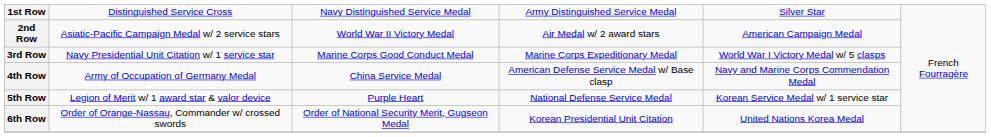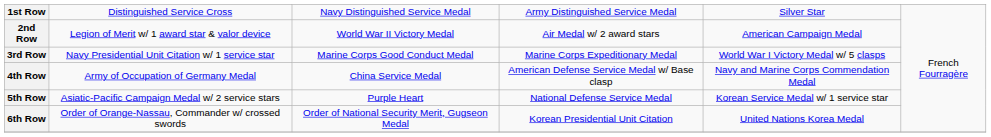 <table class="wikitable" style="margin:1em auto; text-align:center;">
 <tr>
 <th>1st Row</th>
 <td><a href='#'>Distinguished Service Cross</a></td>
 <td><a href='#'>Navy Distinguished Service Medal</a></td>
 <td><a href='#'>Army Distinguished Service Medal</a></td>
 <td><a href='#'>Silver Star</a></td>
 <td rowspan="6" align="center">French <a href='#'>Fourragère</a></td>
 </tr>
 <tr>
 <th>2nd Row</th>
-<td><a href='#'>Asiatic-Pacific Campaign Medal</a> w/ 2 service stars</td>
+<td><a href='#'>Legion of Merit</a> w/ 1 <a href='#'>award star</a> & <a href='#'>valor device</a></td>
 <td><a href='#'>World War II Victory Medal</a></td>
 <td><a href='#'>Air Medal</a> w/ 2 award stars</td>
 <td><a href='#'>American Campaign Medal</a></td>
 </tr>
 <tr>
 <th>3rd Row</th>
 <td><a href='#'>Navy Presidential Unit Citation</a> w/ 1 <a href='#'>service star</a></td>
 <td><a href='#'>Marine Corps Good Conduct Medal</a></td>
 <td><a href='#'>Marine Corps Expeditionary Medal</a></td>
 <td><a href='#'>World War I Victory Medal</a> w/ 5 <a href='#'>clasps</a></td>
 </tr>
 <tr>
 <th>4th Row</th>
 <td><a href='#'>Army of Occupation of Germany Medal</a></td>
 <td><a href='#'>China Service Medal</a></td>
 <td><a href='#'>American Defense Service Medal</a> w/ Base clasp</td>
 <td><a href='#'>Navy and Marine Corps Commendation Medal</a></td>
 </tr>
 <tr>
 <th>5th Row</th>
-<td><a href='#'>Legion of Merit</a> w/ 1 <a href='#'>award star</a> & <a href='#'>valor device</a></td>
+<td><a href='#'>Asiatic-Pacific Campaign Medal</a> w/ 2 service stars</td>
 <td><a href='#'>Purple Heart</a></td>
 <td><a href='#'>National Defense Service Medal</a></td>
 <td><a href='#'>Korean Service Medal</a> w/ 1 service star</td>
 </tr>
 <tr>
 <th>6th Row</th>
 <td><a href='#'>Order of Orange-Nassau</a>, Commander w/ crossed swords</td>
 <td><a href='#'>Order of National Security Merit, Gugseon Medal</a></td>
 <td><a href='#'>Korean Presidential Unit Citation</a></td>
 <td><a href='#'>United Nations Korea Medal</a></td>
 </tr>
 <tr>
 </tr>
 </table>
